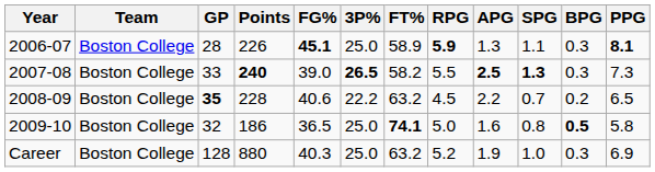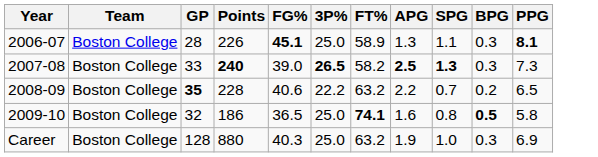 <table class="wikitable">
 <tr>
 <th>Year</th>
 <th>Team</th>
 <th>GP</th>
 <th>Points</th>
 <th>FG%</th>
 <th>3P%</th>
 <th>FT%</th>
-<th>RPG</th>
 <th>APG</th>
 <th>SPG</th>
 <th>BPG</th>
 <th>PPG</th>
 </tr>
 <tr>
 <td>2006-07</td>
 <td><a href='#'>Boston College</a></td>
 <td>28</td>
 <td>226</td>
 <td><strong>45.1</strong></td>
 <td>25.0</td>
 <td>58.9</td>
-<td><strong>5.9</strong></td>
 <td>1.3</td>
 <td>1.1</td>
 <td>0.3</td>
 <td><strong>8.1</strong></td>
 </tr>
 <tr>
 <td>2007-08</td>
 <td>Boston College</td>
 <td>33</td>
 <td><strong>240</strong></td>
 <td>39.0</td>
 <td><strong>26.5</strong></td>
 <td>58.2</td>
-<td>5.5</td>
 <td><strong>2.5</strong></td>
 <td><strong>1.3</strong></td>
 <td>0.3</td>
 <td>7.3</td>
 </tr>
 <tr>
 <td>2008-09</td>
 <td>Boston College</td>
 <td><strong>35</strong></td>
 <td>228</td>
 <td>40.6</td>
 <td>22.2</td>
 <td>63.2</td>
-<td>4.5</td>
 <td>2.2</td>
 <td>0.7</td>
 <td>0.2</td>
 <td>6.5</td>
 </tr>
 <tr>
 <td>2009-10</td>
 <td>Boston College</td>
 <td>32</td>
 <td>186</td>
 <td>36.5</td>
 <td>25.0</td>
 <td><strong>74.1</strong></td>
-<td>5.0</td>
 <td>1.6</td>
 <td>0.8</td>
 <td><strong>0.5</strong></td>
 <td>5.8</td>
 </tr>
 <tr>
 <td>Career</td>
 <td>Boston College</td>
 <td>128</td>
 <td>880</td>
 <td>40.3</td>
 <td>25.0</td>
 <td>63.2</td>
-<td>5.2</td>
 <td>1.9</td>
 <td>1.0</td>
 <td>0.3</td>
 <td>6.9</td>
 </tr>
 </table>
